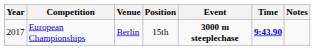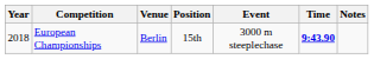 <table class="wikitable" width=55% style="font-size:90%; text-align:center;">
 <tr>
 <th>Year</th>
 <th>Competition</th>
 <th>Venue</th>
 <th>Position</th>
 <th>Event</th>
 <th>Time</th>
 <th>Notes</th>
 </tr>
 <tr>
-<td>2017</td>
+<td>2018</td>
 <td align=left><a href='#'>European Championships</a></td>
 <td align=left> <a href='#'>Berlin</a></td>
 <td> 15th</td>
-<td><strong>3000 m steeplechase</strong></td>
+<td>3000 m steeplechase</td>
 <td><strong><a href='#'>9:43.90</a></strong></td>
 <td></td>
 </tr>
 </table>
